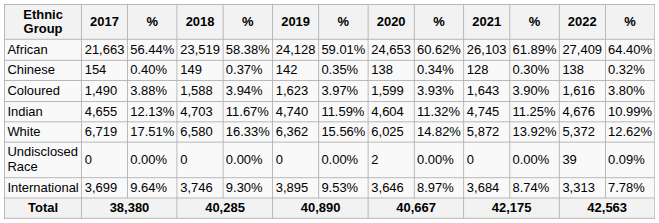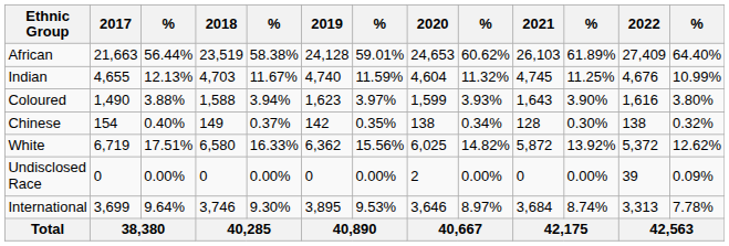 <table class="wikitable sortable">
 <tr>
 <th>Ethnic Group</th>
 <th>2017</th>
 <th>%</th>
 <th>2018</th>
 <th>%</th>
 <th>2019</th>
 <th>%</th>
 <th>2020</th>
 <th>%</th>
 <th>2021</th>
 <th>%</th>
 <th>2022</th>
 <th>%</th>
 </tr>
 <tr>
 <td>African</td>
 <td>21,663</td>
 <td>56.44%</td>
 <td>23,519</td>
 <td>58.38%</td>
 <td>24,128</td>
 <td>59.01%</td>
 <td>24,653</td>
 <td>60.62%</td>
 <td>26,103</td>
 <td>61.89%</td>
 <td>27,409</td>
 <td>64.40%</td>
 </tr>
 <tr>
-<td>Chinese</td>
-<td>154</td>
-<td>0.40%</td>
-<td>149</td>
-<td>0.37%</td>
-<td>142</td>
-<td>0.35%</td>
-<td>138</td>
-<td>0.34%</td>
-<td>128</td>
-<td>0.30%</td>
-<td>138</td>
-<td>0.32%</td>
+<td>Indian</td>
+<td>4,655</td>
+<td>12.13%</td>
+<td>4,703</td>
+<td>11.67%</td>
+<td>4,740</td>
+<td>11.59%</td>
+<td>4,604</td>
+<td>11.32%</td>
+<td>4,745</td>
+<td>11.25%</td>
+<td>4,676</td>
+<td>10.99%</td>
 </tr>
 <tr>
 <td>Coloured</td>
 <td>1,490</td>
 <td>3.88%</td>
 <td>1,588</td>
 <td>3.94%</td>
 <td>1,623</td>
 <td>3.97%</td>
 <td>1,599</td>
 <td>3.93%</td>
 <td>1,643</td>
 <td>3.90%</td>
 <td>1,616</td>
 <td>3.80%</td>
 </tr>
 <tr>
-<td>Indian</td>
-<td>4,655</td>
-<td>12.13%</td>
-<td>4,703</td>
-<td>11.67%</td>
-<td>4,740</td>
-<td>11.59%</td>
-<td>4,604</td>
-<td>11.32%</td>
-<td>4,745</td>
-<td>11.25%</td>
-<td>4,676</td>
-<td>10.99%</td>
+<td>Chinese</td>
+<td>154</td>
+<td>0.40%</td>
+<td>149</td>
+<td>0.37%</td>
+<td>142</td>
+<td>0.35%</td>
+<td>138</td>
+<td>0.34%</td>
+<td>128</td>
+<td>0.30%</td>
+<td>138</td>
+<td>0.32%</td>
 </tr>
 <tr>
 <td>White</td>
 <td>6,719</td>
 <td>17.51%</td>
 <td>6,580</td>
 <td>16.33%</td>
 <td>6,362</td>
 <td>15.56%</td>
 <td>6,025</td>
 <td>14.82%</td>
 <td>5,872</td>
 <td>13.92%</td>
 <td>5,372</td>
 <td>12.62%</td>
 </tr>
 <tr>
 <td>Undisclosed Race</td>
 <td>0</td>
 <td>0.00%</td>
 <td>0</td>
 <td>0.00%</td>
 <td>0</td>
 <td>0.00%</td>
 <td>2</td>
 <td>0.00%</td>
 <td>0</td>
 <td>0.00%</td>
 <td>39</td>
 <td>0.09%</td>
 </tr>
 <tr>
 <td>International</td>
 <td>3,699</td>
 <td>9.64%</td>
 <td>3,746</td>
 <td>9.30%</td>
 <td>3,895</td>
 <td>9.53%</td>
 <td>3,646</td>
 <td>8.97%</td>
 <td>3,684</td>
 <td>8.74%</td>
 <td>3,313</td>
 <td>7.78%</td>
 </tr>
 <tr>
 <th>Total</th>
 <th colspan="2">38,380</th>
 <th colspan="2">40,285</th>
 <th colspan="2">40,890</th>
 <th colspan="2">40,667</th>
 <th colspan="2">42,175</th>
 <th colspan="2">42,563</th>
 </tr>
 </table>
